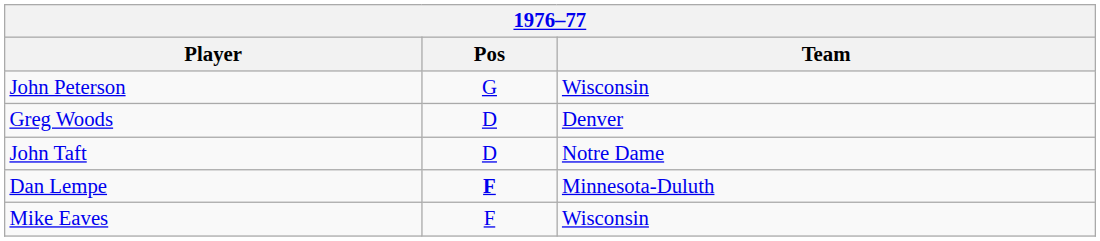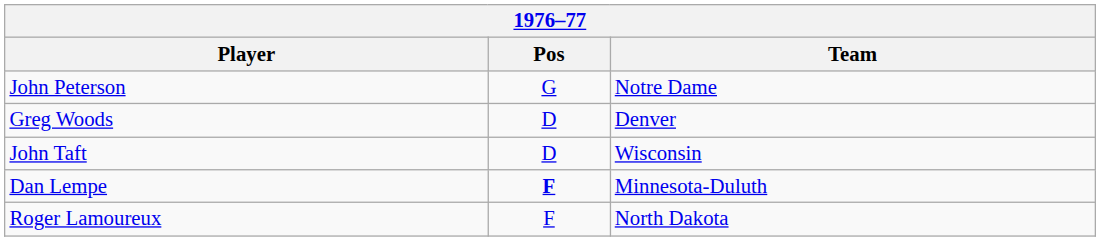 <table class="wikitable" width=95%>
 <tr>
 <th colspan=3><a href='#'>1976–77</a></th>
 </tr>
 <tr>
 <th>Player</th>
 <th>Pos</th>
 <th>Team</th>
 </tr>
 <tr>
 <td><a href='#'>John Peterson</a></td>
 <td align=center><a href='#'>G</a></td>
-<td><a href='#'>Wisconsin</a></td>
+<td><a href='#'>Notre Dame</a></td>
 </tr>
 <tr>
 <td><a href='#'>Greg Woods</a></td>
 <td align=center><a href='#'>D</a></td>
 <td><a href='#'>Denver</a></td>
 </tr>
 <tr>
 <td><a href='#'>John Taft</a></td>
 <td align=center><a href='#'>D</a></td>
-<td><a href='#'>Notre Dame</a></td>
+<td><a href='#'>Wisconsin</a></td>
 </tr>
 <tr>
 <td><a href='#'>Dan Lempe</a></td>
 <td align=center><strong><a href='#'>F</a></strong></td>
 <td><a href='#'>Minnesota-Duluth</a></td>
 </tr>
 <tr>
-<td><a href='#'>Mike Eaves</a></td>
+<td><a href='#'>Roger Lamoureux</a></td>
 <td align=center><a href='#'>F</a></td>
-<td><a href='#'>Wisconsin</a></td>
+<td><a href='#'>North Dakota</a></td>
 </tr>
 </table>
